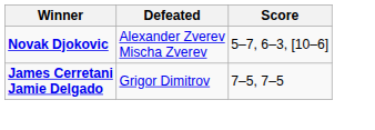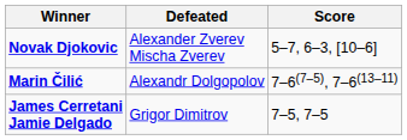 <table class="wikitable">
 <tr>
 <th>Winner</th>
 <th>Defeated</th>
 <th>Score</th>
 </tr>
 <tr>
 <td> <strong><a href='#'>Novak Djokovic</a></strong></td>
 <td> <a href='#'>Alexander Zverev</a><br> <a href='#'>Mischa Zverev</a></td>
 <td>5–7, 6–3, [10–6]</td>
 </tr>
 <tr>
+<td> <strong><a href='#'>Marin Čilić</a></strong></td>
+<td> <a href='#'>Alexandr Dolgopolov</a></td>
+<td>7–6<sup>(7–5)</sup>, 7–6<sup>(13–11)</sup></td>
+</tr>
+<tr>
 <td><strong> <a href='#'>James Cerretani</a><br> <a href='#'>Jamie Delgado</a></strong></td>
 <td> <a href='#'>Grigor Dimitrov</a></td>
 <td>7–5, 7–5</td>
 </tr>
 </table>
